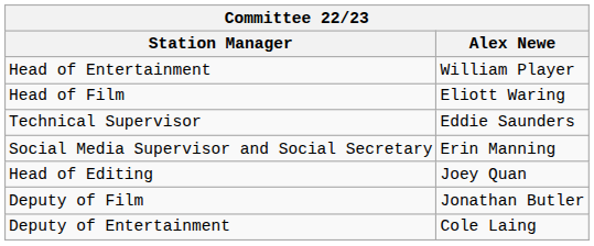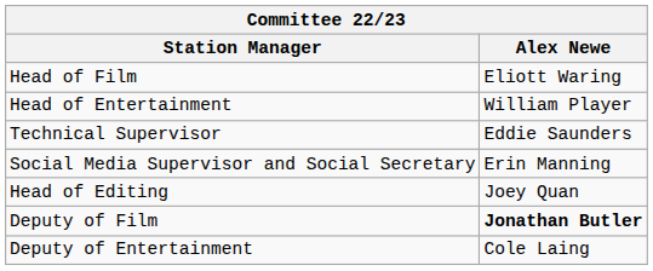 <table class="wikitable collapsible collapsed">
 <tr>
 <th colspan="2">Committee 22/23</th>
 </tr>
 <tr>
 <th>Station Manager</th>
 <th>Alex Newe</th>
 </tr>
 <tr>
+<td>Head of Film</td>
+<td>Eliott Waring</td>
+</tr>
+<tr>
 <td>Head of Entertainment</td>
 <td>William Player</td>
-</tr>
-<tr>
-<td>Head of Film</td>
-<td>Eliott Waring</td>
 </tr>
 <tr>
 <td>Technical Supervisor</td>
 <td>Eddie Saunders</td>
 </tr>
 <tr>
 <td>Social Media Supervisor and Social Secretary</td>
 <td>Erin Manning</td>
 </tr>
 <tr>
 <td>Head of Editing</td>
 <td>Joey Quan</td>
 </tr>
 <tr>
 <td>Deputy of Film</td>
-<td>Jonathan Butler</td>
+<td><strong>Jonathan Butler</strong></td>
 </tr>
 <tr>
 <td>Deputy of Entertainment</td>
 <td>Cole Laing</td>
 </tr>
 </table>
